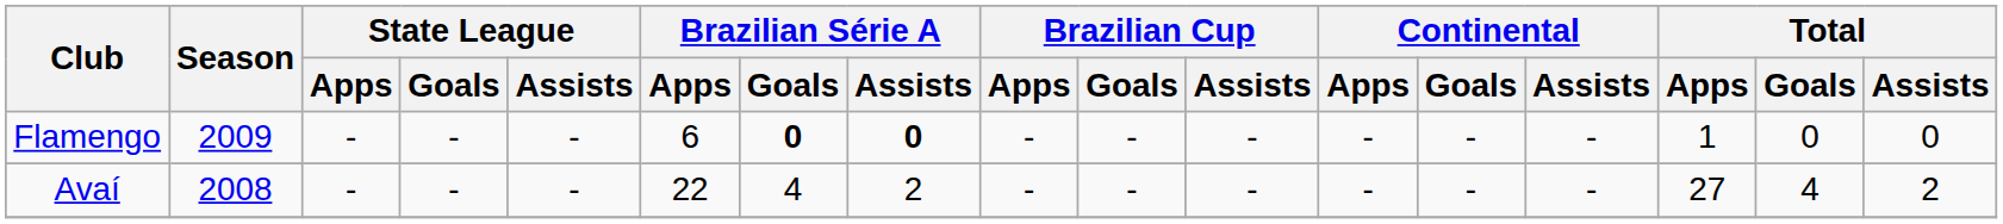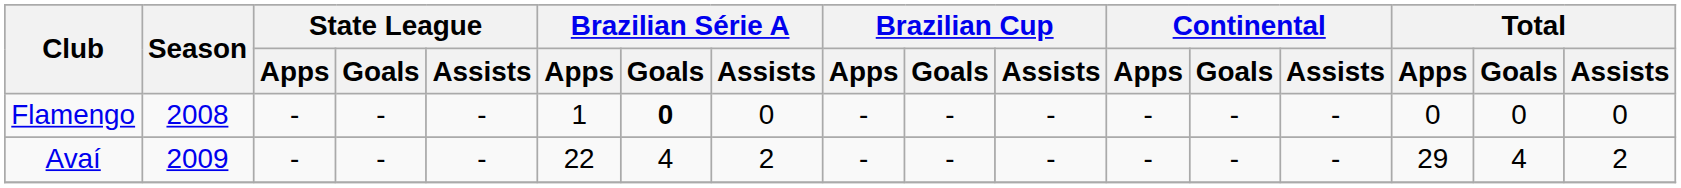 <table class="wikitable" style="text-align: center;">
 <tr>
 <th rowspan="2">Club</th>
 <th rowspan="2">Season</th>
 <th colspan="3">State League</th>
 <th colspan="3"><a href='#'>Brazilian Série A</a></th>
 <th colspan="3"><a href='#'>Brazilian Cup</a></th>
 <th colspan="3"><a href='#'>Continental</a></th>
 <th colspan="3">Total</th>
 </tr>
 <tr>
 <th>Apps</th>
 <th>Goals</th>
 <th>Assists</th>
 <th>Apps</th>
 <th>Goals</th>
 <th>Assists</th>
 <th>Apps</th>
 <th>Goals</th>
 <th>Assists</th>
 <th>Apps</th>
 <th>Goals</th>
 <th>Assists</th>
 <th>Apps</th>
 <th>Goals</th>
 <th>Assists</th>
 </tr>
 <tr>
 <td rowspan="1" valign="center"><a href='#'>Flamengo</a></td>
-<td><a href='#'>2009</a></td>
+<td><a href='#'>2008</a></td>
 <td>-</td>
 <td>-</td>
 <td>-</td>
-<td>6</td>
+<td>1</td>
 <td><strong>0</strong></td>
-<td><strong>0</strong></td>
+<td>0</td>
 <td>-</td>
 <td>-</td>
 <td>-</td>
 <td>-</td>
 <td>-</td>
 <td>-</td>
-<td>1</td>
+<td>0</td>
 <td>0</td>
 <td>0</td>
 </tr>
 <tr>
 <td rowspan="1" valign="center"><a href='#'>Avaí</a></td>
-<td><a href='#'>2008</a></td>
+<td><a href='#'>2009</a></td>
 <td>-</td>
 <td>-</td>
 <td>-</td>
 <td>22</td>
 <td>4</td>
 <td>2</td>
 <td>-</td>
 <td>-</td>
 <td>-</td>
 <td>-</td>
 <td>-</td>
 <td>-</td>
-<td>27</td>
+<td>29</td>
 <td>4</td>
 <td>2</td>
 </tr>
 <tr>
 </tr>
 </table>
